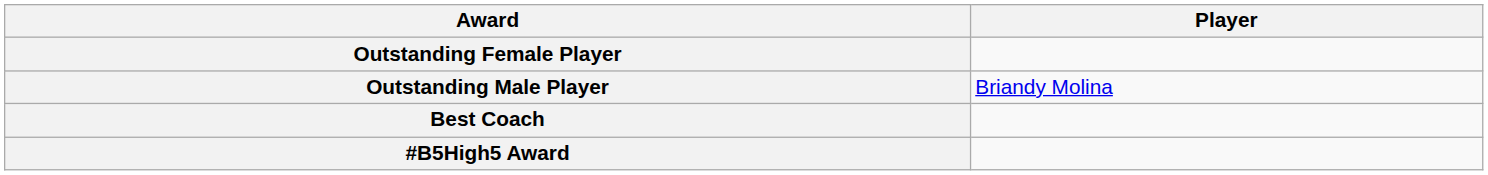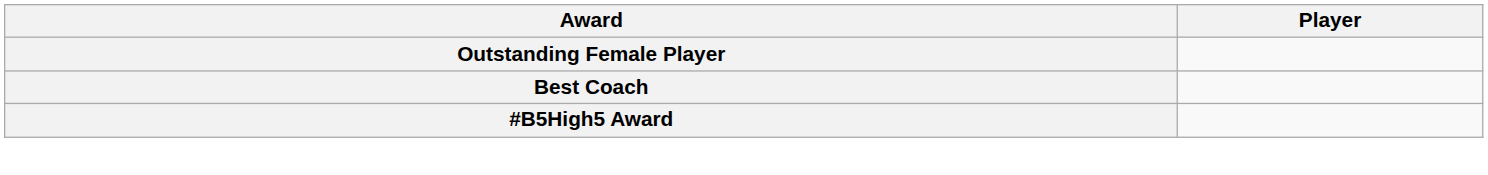 <table class="wikitable" style="border-collapse:collapse; width:90%">
 <tr>
 <th>Award</th>
 <th>Player</th>
 </tr>
 <tr>
 <th>Outstanding Female Player</th>
 <td> </td>
 </tr>
 <tr>
-<th>Outstanding Male Player</th>
-<td> <a href='#'>Briandy Molina</a></td>
-</tr>
-<tr>
 <th>Best Coach</th>
 <td> </td>
 </tr>
 <tr>
 <th>#B5High5 Award</th>
 <td> </td>
 </tr>
 </table>
